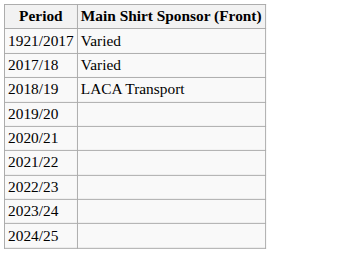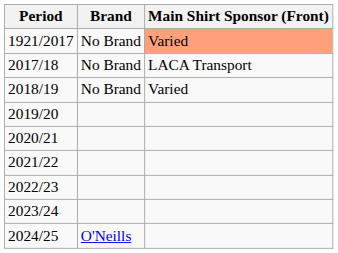 <table class="wikitable">
 <tr>
 <th><strong>Period</strong></th>
+<th><strong>Brand</strong></th>
 <th><strong>Main Shirt Sponsor (Front)</strong></th>
 </tr>
 <tr>
 <td>1921/2017</td>
+<td>No Brand</td>
+<td style="background: lightsalmon;">Varied</td>
+</tr>
+<tr>
+<td>2017/18</td>
+<td>No Brand</td>
+<td>LACA Transport</td>
+</tr>
+<tr>
+<td>2018/19</td>
+<td>No Brand</td>
 <td>Varied</td>
 </tr>
 <tr>
-<td>2017/18</td>
-<td>Varied</td>
-</tr>
-<tr>
-<td>2018/19</td>
-<td>LACA Transport</td>
-</tr>
-<tr>
 <td>2019/20</td>
+<td></td>
 <td></td>
 </tr>
 <tr>
 <td>2020/21</td>
 <td></td>
+<td></td>
 </tr>
 <tr>
 <td>2021/22</td>
+<td></td>
 <td></td>
 </tr>
 <tr>
 <td>2022/23</td>
 <td></td>
+<td></td>
 </tr>
 <tr>
 <td>2023/24</td>
 <td></td>
+<td></td>
 </tr>
 <tr>
 <td>2024/25</td>
+<td><a href='#'>O'Neills</a></td>
 <td></td>
 </tr>
 </table>
